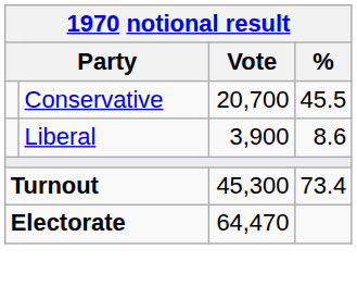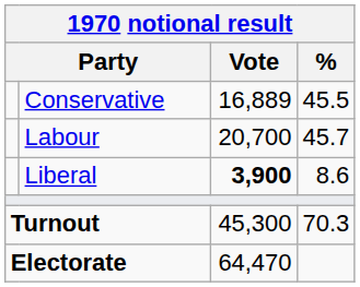 <table class="wikitable">
 <tr>
 <th colspan="4"><a href='#'>1970</a> <a href='#'>notional result</a></th>
 </tr>
 <tr>
 <th bgcolor="#DDDDFF" width="130px" colspan="2">Party</th>
 <th bgcolor="#DDDDFF" width="50px">Vote</th>
 <th bgcolor="#DDDDFF" width="30px">%</th>
 </tr>
 <tr>
 <td></td>
 <td><a href='#'>Conservative</a></td>
-<td align=right>20,700</td>
+<td align=right>16,889</td>
 <td align=right>45.5</td>
 </tr>
 <tr>
 <td></td>
+<td><a href='#'>Labour</a></td>
+<td align=right>20,700</td>
+<td align=right>45.7</td>
+</tr>
+<tr>
+<td></td>
 <td><a href='#'>Liberal</a></td>
-<td align=right>3,900</td>
+<td align=right><strong>3,900</strong></td>
 <td align=right>8.6</td>
 </tr>
 <tr>
 <td colspan="4" bgcolor="#EAECF0"></td>
 </tr>
 <tr>
 <td colspan="2"><strong>Turnout</strong></td>
 <td align=right>45,300</td>
-<td align=right>73.4</td>
+<td align=right>70.3</td>
 </tr>
 <tr>
 <td colspan="2"><strong>Electorate</strong></td>
 <td align=right>64,470</td>
 </tr>
 </table>
